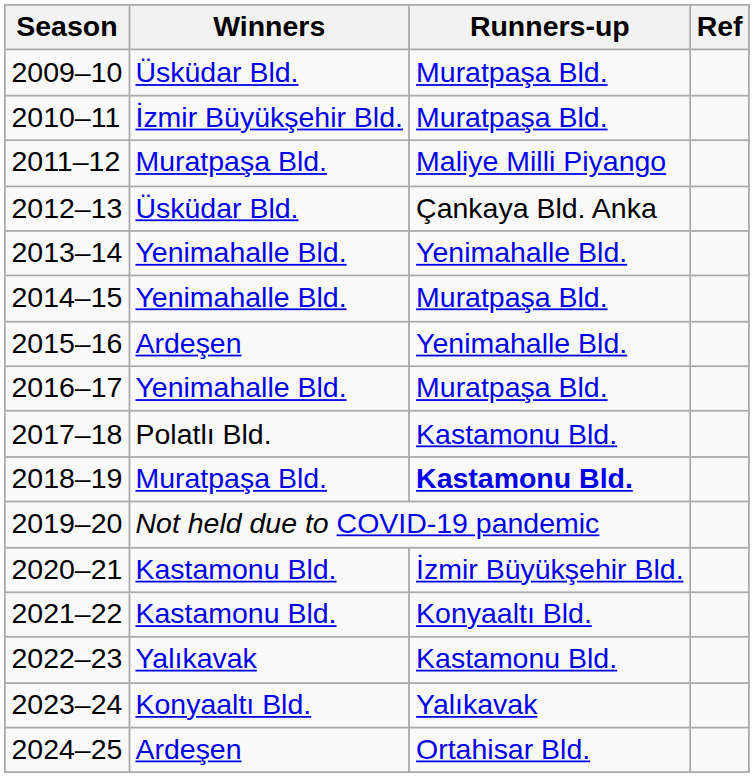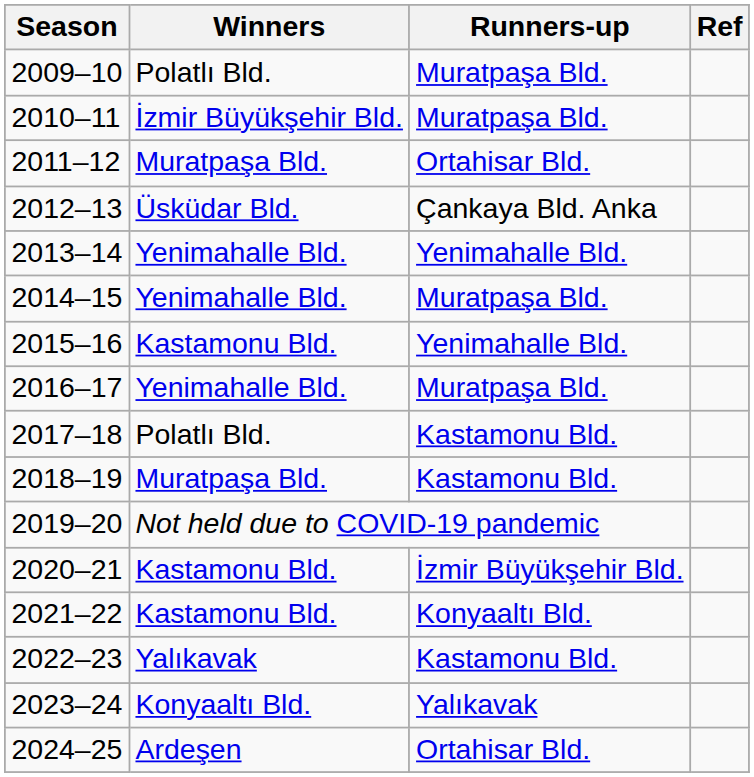 <table class=wikitable>
 <tr>
 <th>Season</th>
 <th>Winners</th>
 <th>Runners-up</th>
 <th>Ref</th>
 </tr>
 <tr>
 <td>2009–10</td>
-<td><a href='#'>Üsküdar Bld.</a></td>
+<td>Polatlı Bld.</td>
 <td><a href='#'>Muratpaşa Bld.</a></td>
 <td></td>
 </tr>
 <tr>
 <td>2010–11</td>
 <td><a href='#'>İzmir Büyükşehir Bld.</a></td>
 <td><a href='#'>Muratpaşa Bld.</a></td>
 <td></td>
 </tr>
 <tr>
 <td>2011–12</td>
 <td><a href='#'>Muratpaşa Bld.</a></td>
-<td><a href='#'>Maliye Milli Piyango</a></td>
+<td><a href='#'>Ortahisar Bld.</a></td>
 <td></td>
 </tr>
 <tr>
 <td>2012–13</td>
 <td><a href='#'>Üsküdar Bld.</a></td>
 <td>Çankaya Bld. Anka</td>
 <td></td>
 </tr>
 <tr>
 <td>2013–14</td>
 <td><a href='#'>Yenimahalle Bld.</a></td>
 <td><a href='#'>Yenimahalle Bld.</a></td>
 <td></td>
 </tr>
 <tr>
 <td>2014–15</td>
 <td><a href='#'>Yenimahalle Bld.</a></td>
 <td><a href='#'>Muratpaşa Bld.</a></td>
 <td></td>
 </tr>
 <tr>
 <td>2015–16</td>
-<td><a href='#'>Ardeşen</a></td>
+<td><a href='#'>Kastamonu Bld.</a></td>
 <td><a href='#'>Yenimahalle Bld.</a></td>
 <td></td>
 </tr>
 <tr>
 <td>2016–17</td>
 <td><a href='#'>Yenimahalle Bld.</a></td>
 <td><a href='#'>Muratpaşa Bld.</a></td>
 <td></td>
 </tr>
 <tr>
 <td>2017–18</td>
 <td>Polatlı Bld.</td>
 <td><a href='#'>Kastamonu Bld.</a></td>
 <td></td>
 </tr>
 <tr>
 <td>2018–19</td>
 <td><a href='#'>Muratpaşa Bld.</a></td>
-<td><strong><a href='#'>Kastamonu Bld.</a></strong></td>
+<td><a href='#'>Kastamonu Bld.</a></td>
 <td></td>
 </tr>
 <tr>
 <td>2019–20</td>
 <td colspan=2><em>Not held due to</em> <a href='#'>COVID-19 pandemic</a></td>
 <td></td>
 </tr>
 <tr>
 <td>2020–21</td>
 <td><a href='#'>Kastamonu Bld.</a></td>
 <td><a href='#'>İzmir Büyükşehir Bld.</a></td>
 <td></td>
 </tr>
 <tr>
 <td>2021–22</td>
 <td><a href='#'>Kastamonu Bld.</a></td>
 <td><a href='#'>Konyaaltı Bld.</a></td>
 <td></td>
 </tr>
 <tr>
 <td>2022–23</td>
 <td><a href='#'>Yalıkavak</a></td>
 <td><a href='#'>Kastamonu Bld.</a></td>
 <td></td>
 </tr>
 <tr>
 <td>2023–24</td>
 <td><a href='#'>Konyaaltı Bld.</a></td>
 <td><a href='#'>Yalıkavak</a></td>
 <td></td>
 </tr>
 <tr>
 <td>2024–25</td>
 <td><a href='#'>Ardeşen</a></td>
 <td><a href='#'>Ortahisar Bld.</a></td>
 <td></td>
 </tr>
 </table>
